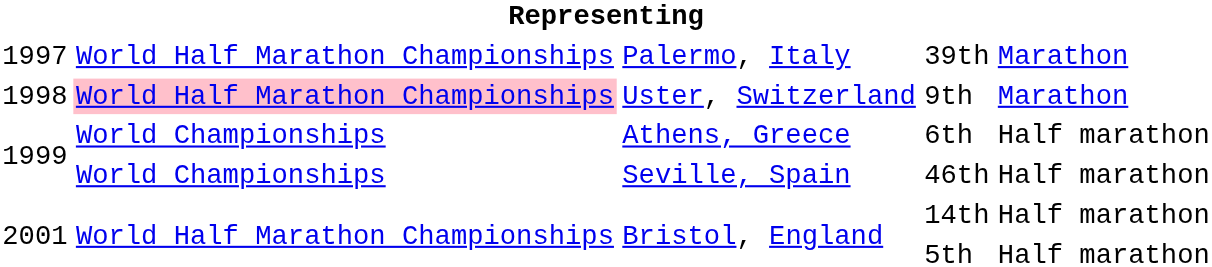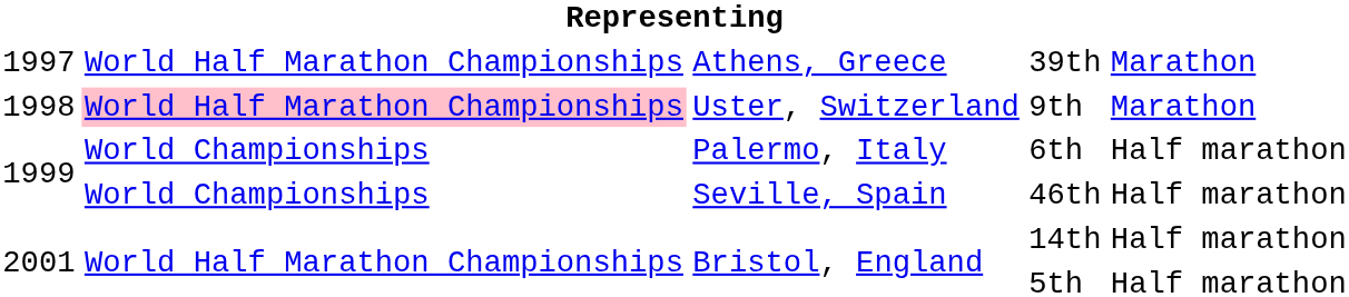 <table>
 <tr>
 <th colspan="5">Representing </th>
 </tr>
 <tr>
 <td>1997</td>
 <td><a href='#'>World Half Marathon Championships</a></td>
-<td><a href='#'>Palermo</a>, <a href='#'>Italy</a></td>
+<td><a href='#'>Athens, Greece</a></td>
 <td>39th</td>
 <td><a href='#'>Marathon</a></td>
 </tr>
 <tr>
 <td>1998</td>
 <td style="background: pink;"><a href='#'>World Half Marathon Championships</a></td>
 <td><a href='#'>Uster</a>, <a href='#'>Switzerland</a></td>
 <td>9th</td>
 <td><a href='#'>Marathon</a></td>
 </tr>
 <tr>
 <td rowspan=2>1999</td>
 <td><a href='#'>World Championships</a></td>
-<td><a href='#'>Athens, Greece</a></td>
+<td><a href='#'>Palermo</a>, <a href='#'>Italy</a></td>
 <td>6th</td>
 <td>Half marathon</td>
 </tr>
 <tr>
 <td><a href='#'>World Championships</a></td>
 <td><a href='#'>Seville, Spain</a></td>
 <td>46th</td>
 <td>Half marathon</td>
 </tr>
 <tr>
 <td rowspan=2>2001</td>
 <td rowspan=2><a href='#'>World Half Marathon Championships</a></td>
 <td rowspan=2><a href='#'>Bristol</a>, <a href='#'>England</a></td>
 <td>14th</td>
 <td>Half marathon</td>
 </tr>
 <tr>
 <td>5th</td>
 <td>Half marathon</td>
 </tr>
 </table>
